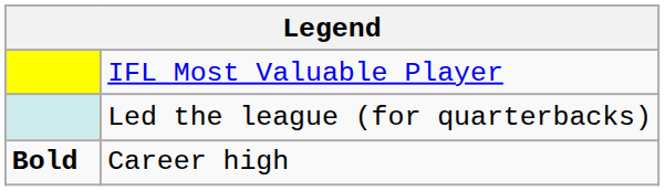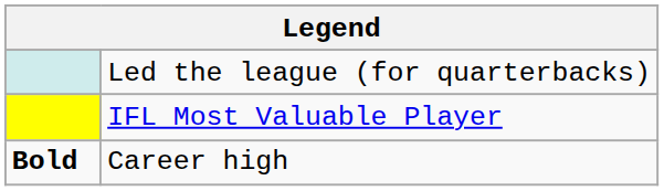 <table class="wikitable">
 <tr>
 <th colspan="2">Legend</th>
+</tr>
+<tr>
+<td style="background:#cfecec; width:3em;"></td>
+<td>Led the league (for quarterbacks)</td>
 </tr>
 <tr>
 <td style="background:#ff0; width:3em;"></td>
 <td><a href='#'>IFL Most Valuable Player</a></td>
 </tr>
 <tr>
-<td style="background:#cfecec; width:3em;"></td>
-<td>Led the league (for quarterbacks)</td>
-</tr>
-<tr>
 <td style="width:3em;"><strong>Bold</strong></td>
 <td>Career high</td>
 </tr>
 </table>
